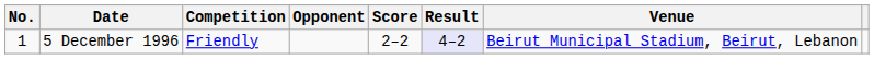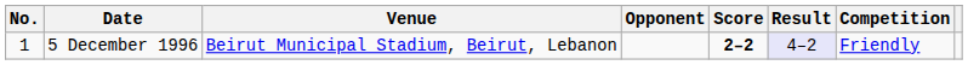 <table class="wikitable sortable">
 <tr>
 <th scope=col>No.</th>
 <th scope=col>Date</th>
-<th scope=col>Competition</th>
+<th scope=col>Venue</th>
 <th scope=col>Opponent</th>
 <th scope=col>Score</th>
 <th scope=col>Result</th>
-<th scope=col>Venue</th>
+<th scope=col>Competition</th>
 <th scope=col class="unsortable"></th>
 </tr>
 <tr>
 <td align="center">1</td>
 <td>5 December 1996</td>
+<td><a href='#'>Beirut Municipal Stadium</a>, <a href='#'>Beirut</a>, Lebanon</td>
+<td></td>
+<td align="center"><strong>2–2</strong></td>
+<td align="center" style="background: lavender;">4–2</td>
 <td><a href='#'>Friendly</a></td>
-<td></td>
-<td align="center">2–2</td>
-<td align="center" style="background: lavender;">4–2</td>
-<td><a href='#'>Beirut Municipal Stadium</a>, <a href='#'>Beirut</a>, Lebanon</td>
 <td></td>
 </tr>
 </table>
